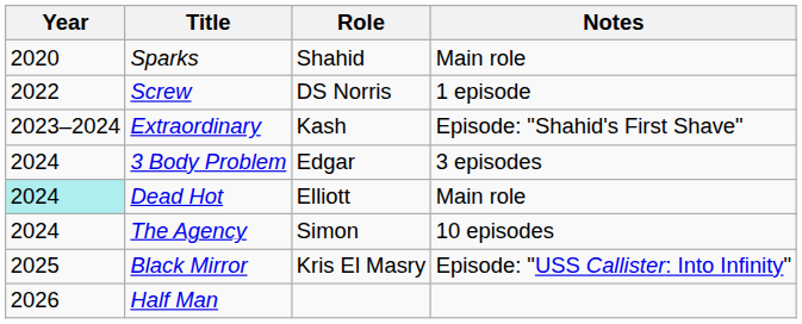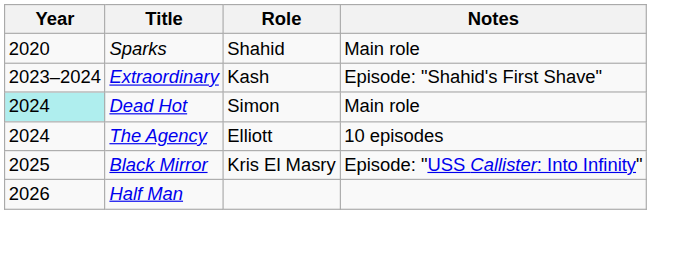 <table class="wikitable sortable">
 <tr>
 <th>Year</th>
 <th>Title</th>
 <th>Role</th>
 <th class="unsortable">Notes</th>
 </tr>
 <tr>
 <td>2020</td>
 <td><em>Sparks</em></td>
 <td>Shahid</td>
 <td>Main role</td>
 </tr>
 <tr>
-<td>2022</td>
-<td><em><a href='#'>Screw</a></em></td>
-<td>DS Norris</td>
-<td>1 episode</td>
-</tr>
-<tr>
 <td>2023–2024</td>
 <td><em><a href='#'>Extraordinary</a></em></td>
 <td>Kash</td>
 <td>Episode: "Shahid's First Shave"</td>
 </tr>
 <tr>
-<td>2024</td>
-<td><em><a href='#'>3 Body Problem</a></em></td>
-<td>Edgar</td>
-<td>3 episodes</td>
-</tr>
-<tr>
 <td style="background: paleturquoise;">2024</td>
 <td><em><a href='#'>Dead Hot</a></em></td>
-<td>Elliott</td>
+<td>Simon</td>
 <td>Main role</td>
 </tr>
 <tr>
 <td>2024</td>
 <td><em><a href='#'>The Agency</a></em></td>
-<td>Simon</td>
+<td>Elliott</td>
 <td>10 episodes</td>
 </tr>
 <tr>
 <td>2025</td>
 <td><em><a href='#'>Black Mirror</a></em></td>
 <td>Kris El Masry</td>
 <td>Episode: "<a href='#'>USS <em>Callister</em>: Into Infinity</a>"</td>
 </tr>
 <tr>
 <td>2026</td>
 <td><em><a href='#'>Half Man</a></em></td>
 <td></td>
 <td></td>
 </tr>
 </table>
